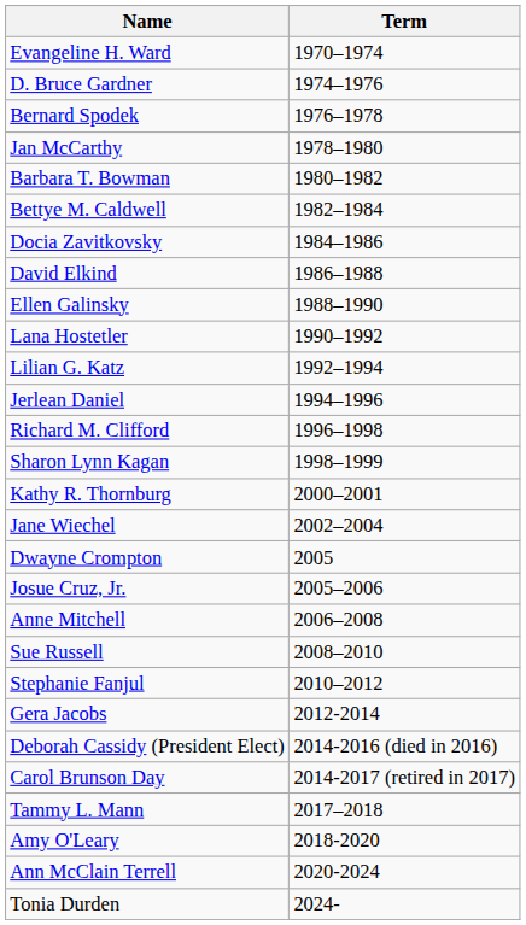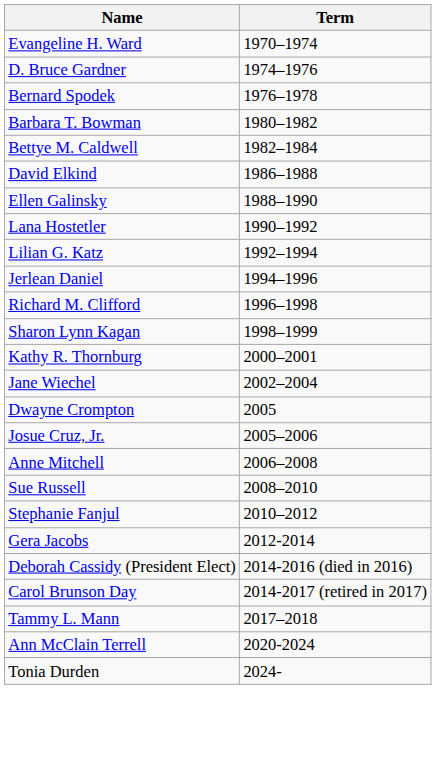 <table class="wikitable">
 <tr>
 <th>Name</th>
 <th>Term</th>
 </tr>
 <tr>
 <td><a href='#'>Evangeline H. Ward</a></td>
 <td>1970–1974</td>
 </tr>
 <tr>
 <td><a href='#'>D. Bruce Gardner</a></td>
 <td>1974–1976</td>
 </tr>
 <tr>
 <td><a href='#'>Bernard Spodek</a></td>
 <td>1976–1978</td>
 </tr>
 <tr>
-<td><a href='#'>Jan McCarthy</a></td>
-<td>1978–1980</td>
-</tr>
-<tr>
 <td><a href='#'>Barbara T. Bowman</a></td>
 <td>1980–1982</td>
 </tr>
 <tr>
 <td><a href='#'>Bettye M. Caldwell</a></td>
 <td>1982–1984</td>
-</tr>
-<tr>
-<td><a href='#'>Docia Zavitkovsky</a></td>
-<td>1984–1986</td>
 </tr>
 <tr>
 <td><a href='#'>David Elkind</a></td>
 <td>1986–1988</td>
 </tr>
 <tr>
 <td><a href='#'>Ellen Galinsky</a></td>
 <td>1988–1990</td>
 </tr>
 <tr>
 <td><a href='#'>Lana Hostetler</a></td>
 <td>1990–1992</td>
 </tr>
 <tr>
 <td><a href='#'>Lilian G. Katz</a></td>
 <td>1992–1994</td>
 </tr>
 <tr>
 <td><a href='#'>Jerlean Daniel</a></td>
 <td>1994–1996</td>
 </tr>
 <tr>
 <td><a href='#'>Richard M. Clifford</a></td>
 <td>1996–1998</td>
 </tr>
 <tr>
 <td><a href='#'>Sharon Lynn Kagan</a></td>
 <td>1998–1999</td>
 </tr>
 <tr>
 <td><a href='#'>Kathy R. Thornburg</a></td>
 <td>2000–2001</td>
 </tr>
 <tr>
 <td><a href='#'>Jane Wiechel</a></td>
 <td>2002–2004</td>
 </tr>
 <tr>
 <td><a href='#'>Dwayne Crompton</a></td>
 <td>2005</td>
 </tr>
 <tr>
 <td><a href='#'>Josue Cruz, Jr.</a></td>
 <td>2005–2006</td>
 </tr>
 <tr>
 <td><a href='#'>Anne Mitchell</a></td>
 <td>2006–2008</td>
 </tr>
 <tr>
 <td><a href='#'>Sue Russell</a></td>
 <td>2008–2010</td>
 </tr>
 <tr>
 <td><a href='#'>Stephanie Fanjul</a></td>
 <td>2010–2012</td>
 </tr>
 <tr>
 <td><a href='#'>Gera Jacobs</a></td>
 <td>2012-2014</td>
 </tr>
 <tr>
 <td><a href='#'>Deborah Cassidy</a> (President Elect)</td>
 <td>2014-2016 (died in 2016)</td>
 </tr>
 <tr>
 <td><a href='#'>Carol Brunson Day</a></td>
 <td>2014-2017 (retired in 2017)</td>
 </tr>
 <tr>
 <td><a href='#'>Tammy L. Mann</a></td>
 <td>2017–2018</td>
 </tr>
 <tr>
-<td><a href='#'>Amy O'Leary</a></td>
-<td>2018-2020</td>
-</tr>
-<tr>
 <td><a href='#'>Ann McClain Terrell</a></td>
 <td>2020-2024</td>
 </tr>
 <tr>
 <td>Tonia Durden</td>
 <td>2024-</td>
 </tr>
 </table>
